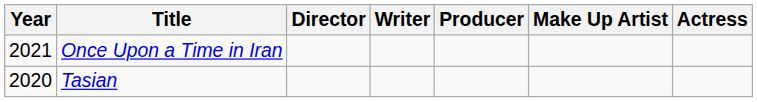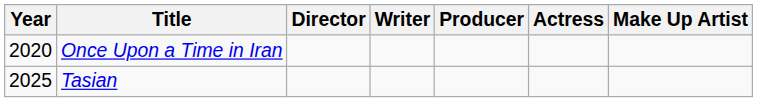 <table class="wikitable sortable">
 <tr>
 <th>Year</th>
 <th>Title</th>
 <th>Director</th>
 <th>Writer</th>
 <th>Producer</th>
+<th>Actress</th>
 <th>Make Up Artist</th>
-<th>Actress</th>
 </tr>
 <tr>
-<td>2021</td>
+<td>2020</td>
 <td><em><a href='#'>Once Upon a Time in Iran</a></em></td>
 <td></td>
 <td></td>
 <td></td>
 <td></td>
 <td></td>
 </tr>
 <tr>
-<td>2020</td>
+<td>2025</td>
 <td><em><a href='#'>Tasian</a></em></td>
 <td></td>
 <td></td>
 <td></td>
 <td></td>
 <td></td>
 </tr>
 </table>
